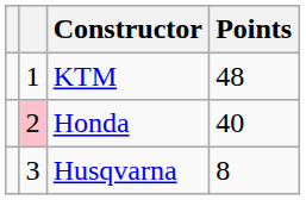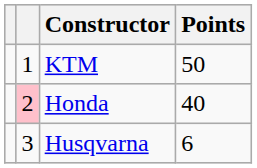 <table class="wikitable" style="font-size: 95%;">
 <tr>
 <th></th>
 <th></th>
 <th>Constructor</th>
 <th>Points</th>
 </tr>
 <tr>
 <td></td>
 <td align=center>1</td>
 <td> <a href='#'>KTM</a></td>
-<td align=left>48</td>
+<td align=left>50</td>
 </tr>
 <tr>
 <td></td>
 <td align=center style="background: pink;">2</td>
 <td> <a href='#'>Honda</a></td>
 <td align=left>40</td>
 </tr>
 <tr>
 <td></td>
 <td align=center>3</td>
 <td> <a href='#'>Husqvarna</a></td>
-<td align=left>8</td>
+<td align=left>6</td>
 </tr>
 </table>
